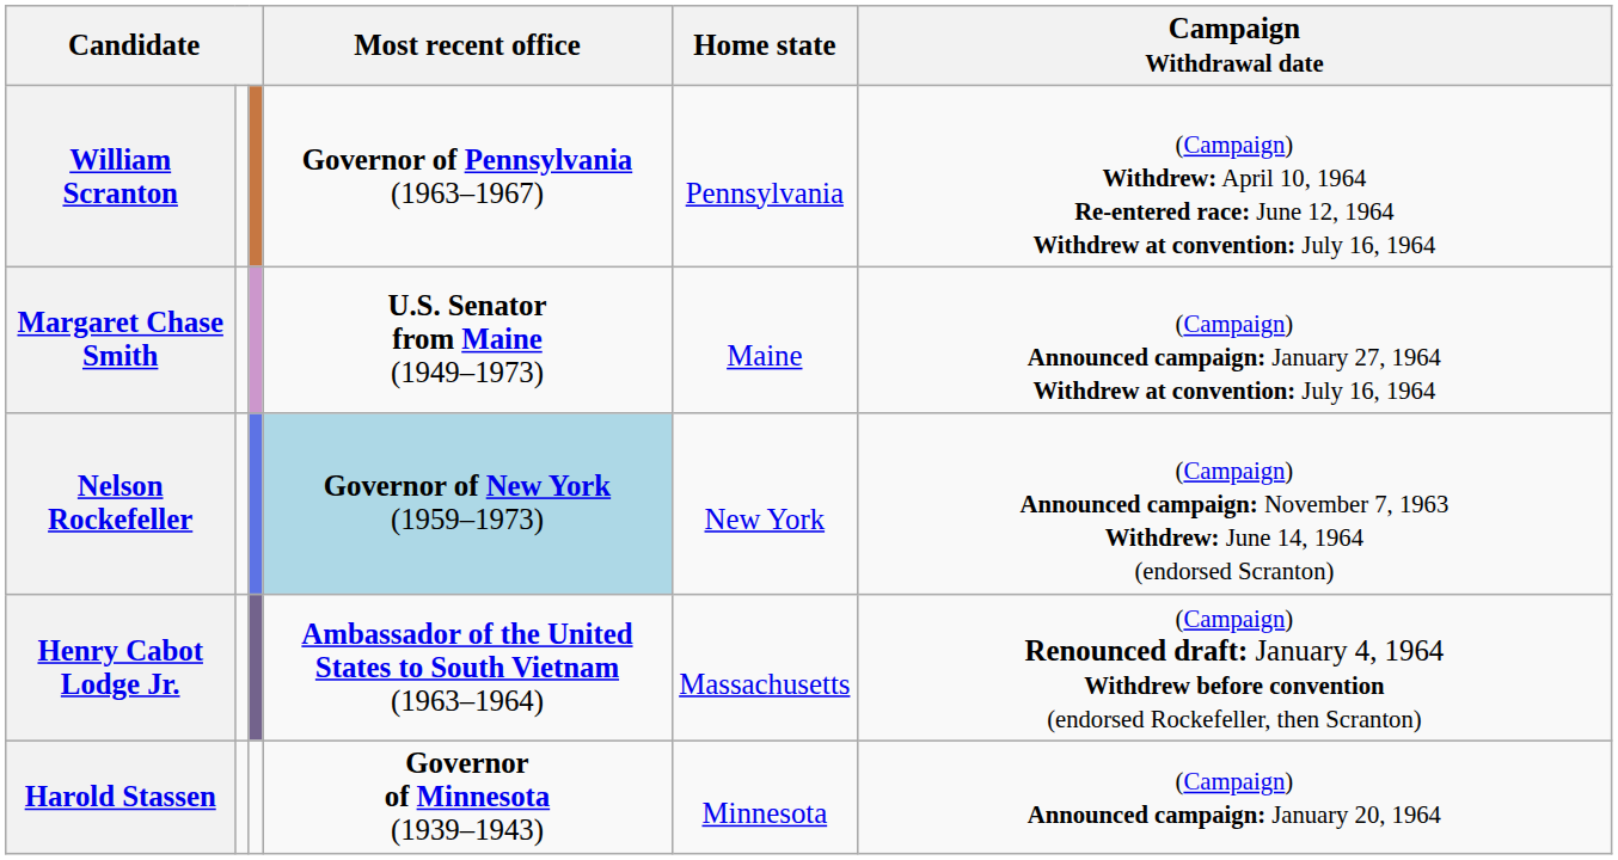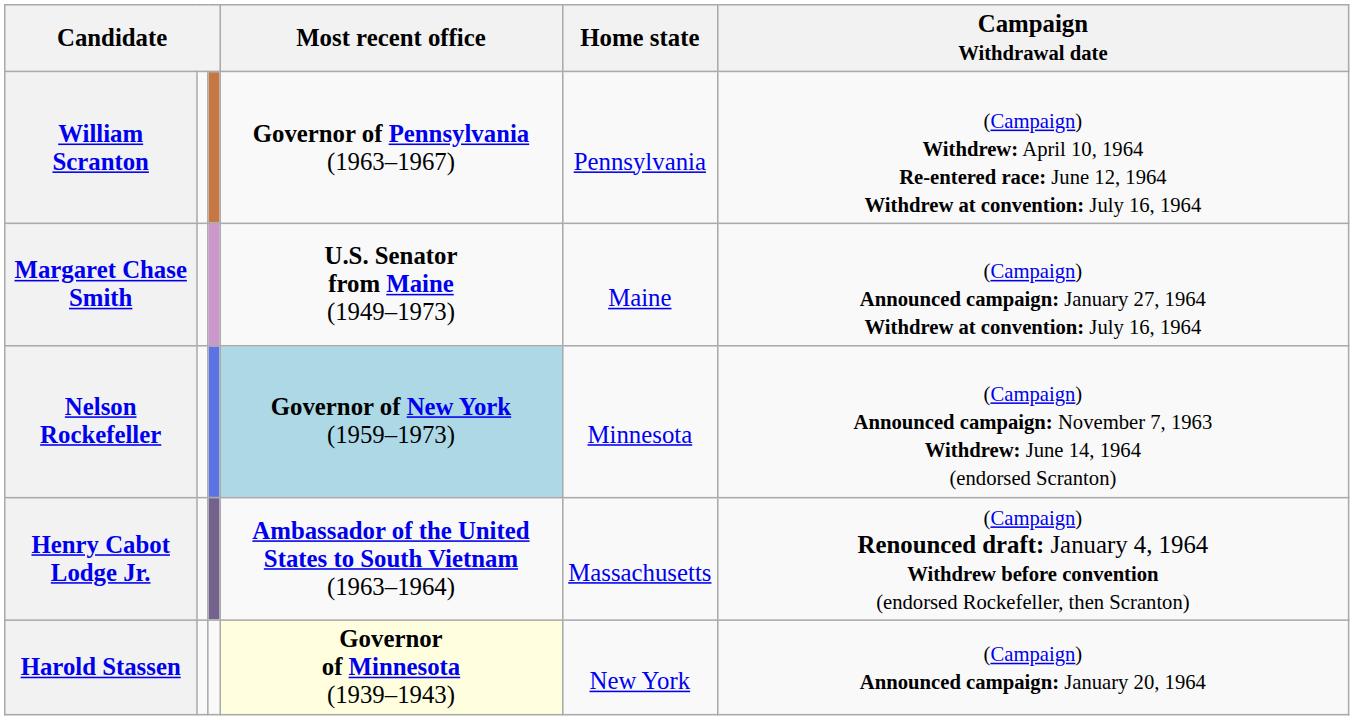 <table class="wikitable sortable" style="text-align:center;">
 <tr>
 <th colspan="3" style="width:150px;">Candidate</th>
 <th class="unsortable">Most recent office</th>
 <th>Home state</th>
 <th data-sort-type="date" style="width:400px;">Campaign<br><small>Withdrawal date</small></th>
 </tr>
 <tr>
 <th scope="row" data-sort-value="Scranton"><a href='#'>William Scranton</a></th>
 <td></td>
 <td style="background:#c67742;"></td>
 <td><strong>Governor of <a href='#'>Pennsylvania</a></strong><br>(1963–1967)</td>
 <td><br><a href='#'>Pennsylvania</a></td>
 <td data-sort-value="03-04-2016"><br><small>(<a href='#'>Campaign</a>)<br><strong>Withdrew:</strong> April 10, 1964<br><strong>Re-entered race:</strong> June 12, 1964<br><strong>Withdrew at convention:</strong>  July 16, 1964</small></td>
 </tr>
 <tr>
 <th><a href='#'>Margaret Chase Smith</a></th>
 <td></td>
 <td style="background:#cc97cc;"></td>
 <td><strong>U.S. Senator<br>from <a href='#'>Maine</a></strong><br>(1949–1973)</td>
 <td><br><a href='#'>Maine</a></td>
 <td><br><small>(<a href='#'>Campaign</a>)<br><strong>Announced campaign:</strong> January 27, 1964<br><strong>Withdrew at convention:</strong>  July 16, 1964</small></td>
 </tr>
 <tr>
 <th scope="row" data-sort-value="Rockefeller"><a href='#'>Nelson Rockefeller</a></th>
 <td></td>
 <td style="background:#5d73e5;"></td>
 <td style="background: lightblue;"><strong>Governor of <a href='#'>New York</a></strong><br>(1959–1973)</td>
-<td><br><a href='#'>New York</a></td>
+<td><br><a href='#'>Minnesota</a></td>
 <td><br><small>(<a href='#'>Campaign</a>)<br><strong>Announced campaign:</strong> November 7, 1963<br><strong>Withdrew:</strong> June 14, 1964<br>(endorsed Scranton)</small></td>
 </tr>
 <tr>
 <th scope="row" data-sort-value="Lodge"><a href='#'>Henry Cabot Lodge Jr.</a></th>
 <td></td>
 <td style="background:#73638c;"></td>
 <td><strong><a href='#'>Ambassador of the United States to South Vietnam</a></strong><br>(1963–1964)</td>
 <td><br><a href='#'>Massachusetts</a></td>
 <td data-sort-value="03-04-2016"><small>(<a href='#'>Campaign</a>)</small><br><strong>Renounced draft:</strong> January 4, 1964<br><strong><small>Withdrew before convention</small></strong><br><small>(endorsed Rockefeller, then Scranton)</small></td>
 </tr>
 <tr>
 <th scope="row" data-sort-value="Stassen"><a href='#'>Harold Stassen</a></th>
 <td></td>
 <td></td>
-<td><strong>Governor</strong><br><strong>of <a href='#'>Minnesota</a></strong><br>(1939–1943)</td>
-<td><br><a href='#'>Minnesota</a></td>
+<td style="background: lightyellow;"><strong>Governor</strong><br><strong>of <a href='#'>Minnesota</a></strong><br>(1939–1943)</td>
+<td><br><a href='#'>New York</a></td>
 <td><small>(<a href='#'>Campaign</a>)<br><strong>Announced campaign:</strong> January 20, 1964</small></td>
 </tr>
 </table>
